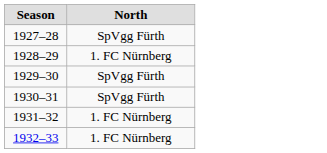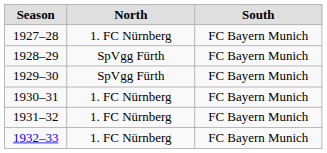 <table class="wikitable">
 <tr align="center" style="background:#dfdfdf">
 <td width="70"><strong>Season</strong></td>
 <td width="150"><strong>North</strong></td>
+<td width="150"><strong>South</strong></td>
 </tr>
 <tr align="center">
 <td>1927–28</td>
-<td>SpVgg Fürth</td>
+<td>1. FC Nürnberg</td>
+<td>FC Bayern Munich</td>
 </tr>
 <tr align="center">
 <td>1928–29</td>
-<td>1. FC Nürnberg</td>
+<td>SpVgg Fürth</td>
+<td>FC Bayern Munich</td>
 </tr>
 <tr align="center">
 <td>1929–30</td>
 <td>SpVgg Fürth</td>
+<td>FC Bayern Munich</td>
 </tr>
 <tr align="center">
 <td>1930–31</td>
-<td>SpVgg Fürth</td>
+<td>1. FC Nürnberg</td>
+<td>FC Bayern Munich</td>
 </tr>
 <tr align="center">
 <td>1931–32</td>
 <td>1. FC Nürnberg</td>
+<td>FC Bayern Munich</td>
 </tr>
 <tr align="center">
 <td><a href='#'>1932–33</a></td>
 <td>1. FC Nürnberg</td>
+<td>FC Bayern Munich</td>
 </tr>
 </table>
